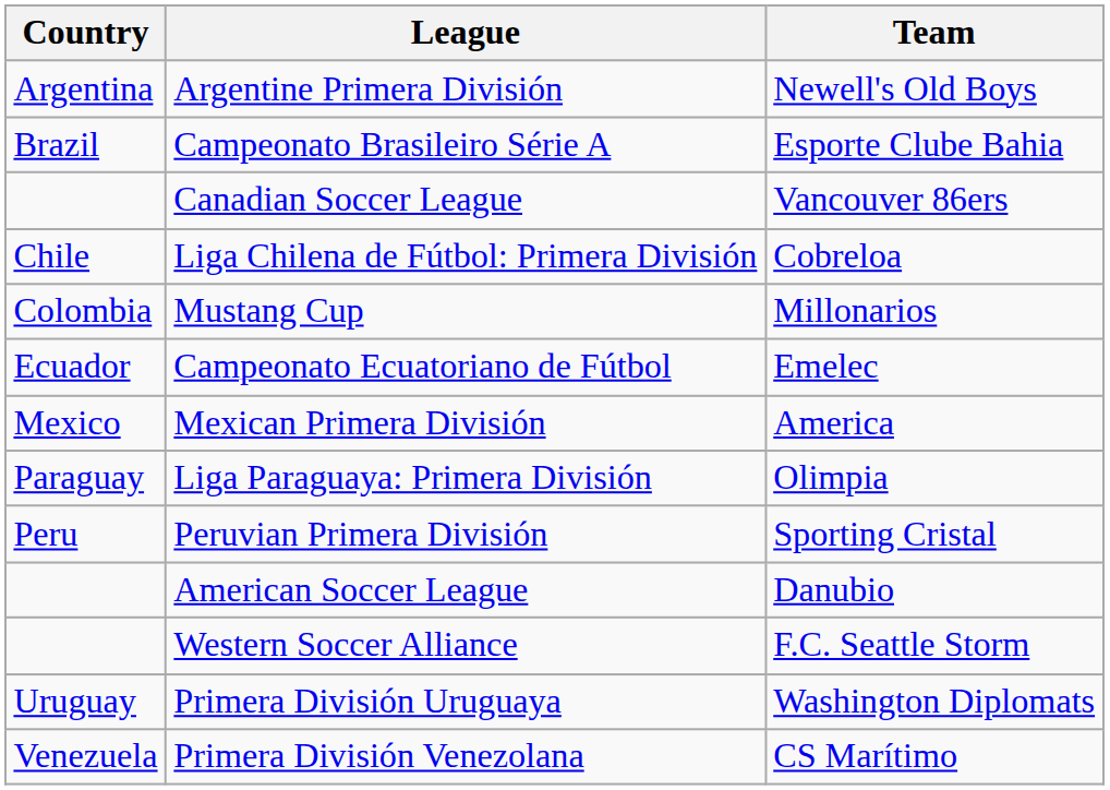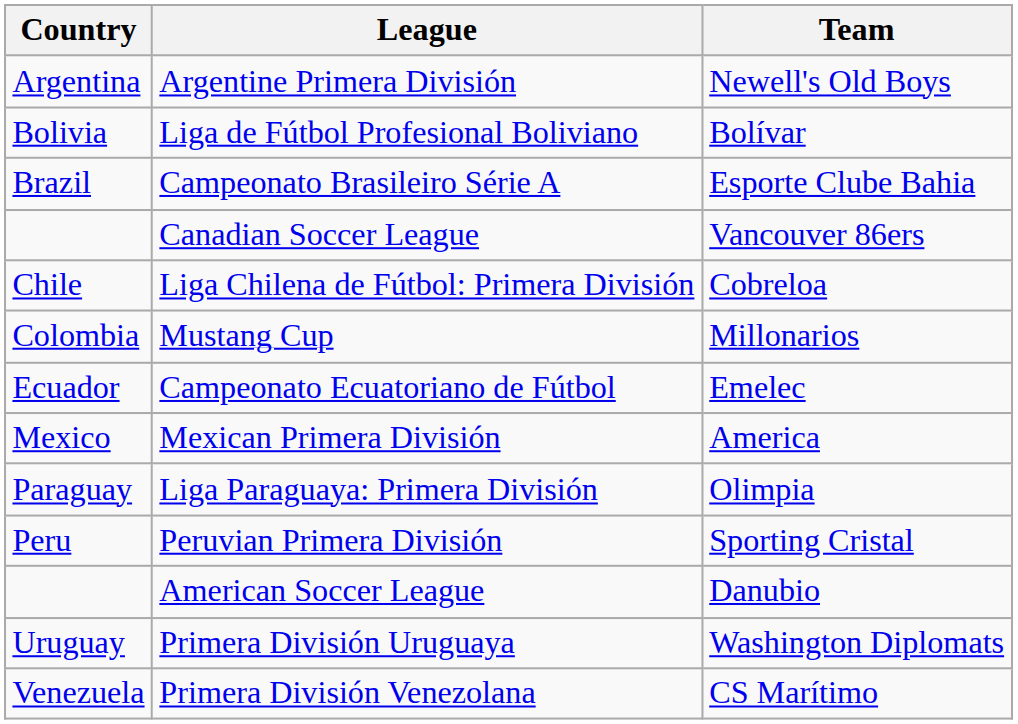 <table class="wikitable">
 <tr>
 <th>Country</th>
 <th>League</th>
 <th>Team</th>
 </tr>
 <tr>
 <td> <a href='#'>Argentina</a></td>
 <td><a href='#'>Argentine Primera División</a></td>
 <td><a href='#'>Newell's Old Boys</a></td>
+</tr>
+<tr>
+<td> <a href='#'>Bolivia</a></td>
+<td><a href='#'>Liga de Fútbol Profesional Boliviano</a></td>
+<td><a href='#'>Bolívar</a></td>
 </tr>
 <tr>
 <td> <a href='#'>Brazil</a></td>
 <td><a href='#'>Campeonato Brasileiro Série A</a></td>
 <td><a href='#'>Esporte Clube Bahia</a></td>
 </tr>
 <tr>
 <td></td>
 <td><a href='#'>Canadian Soccer League</a></td>
 <td><a href='#'>Vancouver 86ers</a></td>
 </tr>
 <tr>
 <td> <a href='#'>Chile</a></td>
 <td><a href='#'>Liga Chilena de Fútbol: Primera División</a></td>
 <td><a href='#'>Cobreloa</a></td>
 </tr>
 <tr>
 <td> <a href='#'>Colombia</a></td>
 <td><a href='#'>Mustang Cup</a></td>
 <td><a href='#'>Millonarios</a></td>
 </tr>
 <tr>
 <td> <a href='#'>Ecuador</a></td>
 <td><a href='#'>Campeonato Ecuatoriano de Fútbol</a></td>
 <td><a href='#'>Emelec</a></td>
 </tr>
 <tr>
 <td> <a href='#'>Mexico</a></td>
 <td><a href='#'>Mexican Primera División</a></td>
 <td><a href='#'>America</a></td>
 </tr>
 <tr>
 <td> <a href='#'>Paraguay</a></td>
 <td><a href='#'>Liga Paraguaya: Primera División</a></td>
 <td><a href='#'>Olimpia</a></td>
 </tr>
 <tr>
 <td> <a href='#'>Peru</a></td>
 <td><a href='#'>Peruvian Primera División</a></td>
 <td><a href='#'>Sporting Cristal</a></td>
 </tr>
 <tr>
 <td></td>
 <td><a href='#'>American Soccer League</a></td>
 <td><a href='#'>Danubio</a></td>
 </tr>
 <tr>
-<td></td>
-<td><a href='#'>Western Soccer Alliance</a></td>
-<td><a href='#'>F.C. Seattle Storm</a></td>
-</tr>
-<tr>
 <td> <a href='#'>Uruguay</a></td>
 <td><a href='#'>Primera División Uruguaya</a></td>
 <td><a href='#'>Washington Diplomats</a></td>
 </tr>
 <tr>
 <td> <a href='#'>Venezuela</a></td>
 <td><a href='#'>Primera División Venezolana</a></td>
 <td><a href='#'>CS Marítimo</a></td>
 </tr>
 </table>
